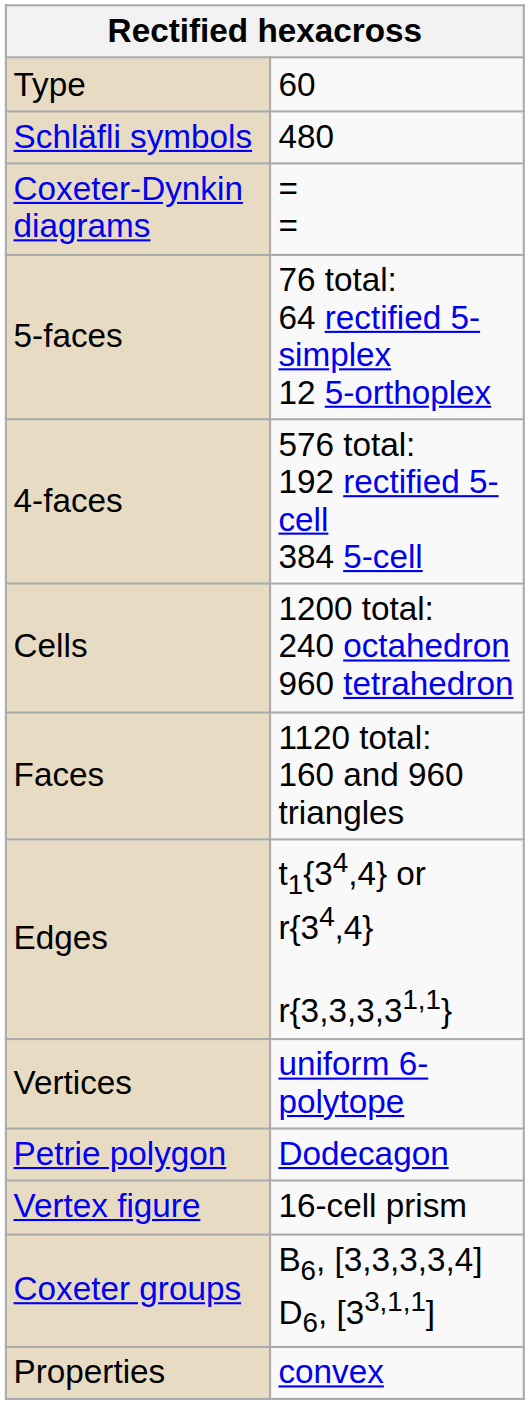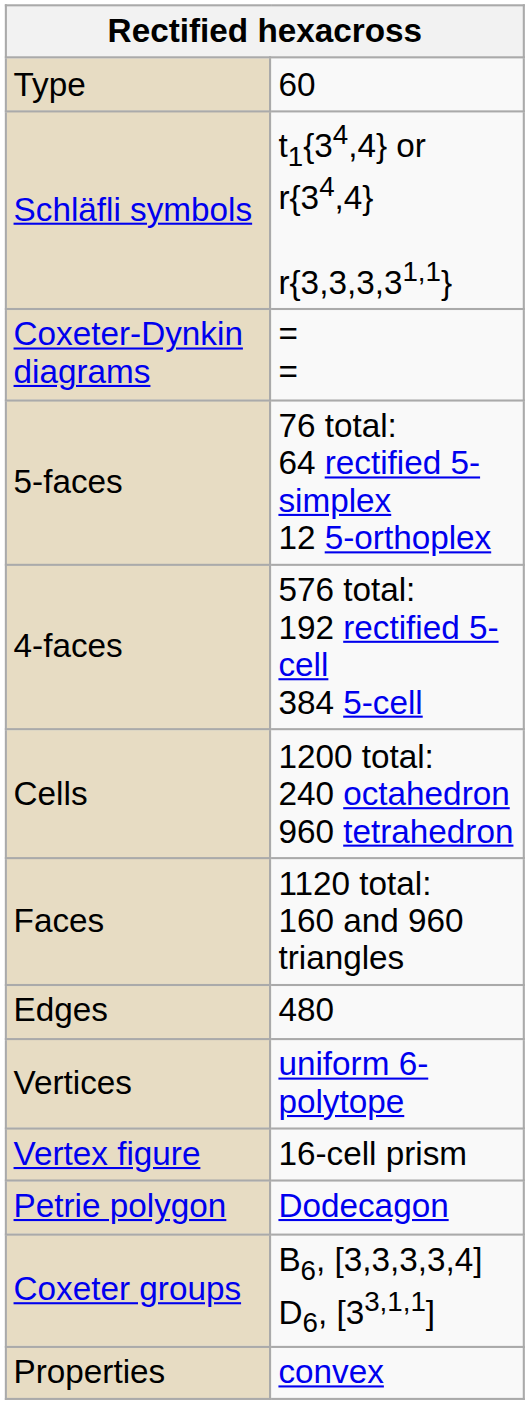 <table class="wikitable" align="right" style="margin-left:10px" width="250">
 <tr>
 <th bgcolor=#e7dcc3 colspan=2>Rectified hexacross</th>
 </tr>
 <tr>
 <td bgcolor=#e7dcc3>Type</td>
 <td>60</td>
 </tr>
 <tr>
 <td bgcolor=#e7dcc3><a href='#'>Schläfli symbols</a></td>
-<td>480</td>
+<td>t<sub>1</sub>{3<sup>4</sup>,4} or r{3<sup>4</sup>,4}<br><br>r{3,3,3,3<sup>1,1</sup>}</td>
 </tr>
 <tr>
 <td bgcolor=#e7dcc3><a href='#'>Coxeter-Dynkin diagrams</a></td>
 <td> = <br> = </td>
 </tr>
 <tr>
 <td bgcolor=#e7dcc3>5-faces</td>
 <td>76 total:<br>64 <a href='#'>rectified 5-simplex</a><br>12 <a href='#'>5-orthoplex</a></td>
 </tr>
 <tr>
 <td bgcolor=#e7dcc3>4-faces</td>
 <td>576 total:<br>192 <a href='#'>rectified 5-cell</a><br>384 <a href='#'>5-cell</a></td>
 </tr>
 <tr>
 <td bgcolor=#e7dcc3>Cells</td>
 <td>1200 total:<br>240 <a href='#'>octahedron</a><br>960 <a href='#'>tetrahedron</a></td>
 </tr>
 <tr>
 <td bgcolor=#e7dcc3>Faces</td>
 <td>1120 total:<br>160 and 960 triangles</td>
 </tr>
 <tr>
 <td bgcolor=#e7dcc3>Edges</td>
-<td>t<sub>1</sub>{3<sup>4</sup>,4} or r{3<sup>4</sup>,4}<br><br>r{3,3,3,3<sup>1,1</sup>}</td>
+<td>480</td>
 </tr>
 <tr>
 <td bgcolor=#e7dcc3>Vertices</td>
 <td><a href='#'>uniform 6-polytope</a></td>
 </tr>
 <tr>
+<td bgcolor=#e7dcc3><a href='#'>Vertex figure</a></td>
+<td>16-cell prism</td>
+</tr>
+<tr>
 <td bgcolor=#e7dcc3><a href='#'>Petrie polygon</a></td>
 <td><a href='#'>Dodecagon</a></td>
-</tr>
-<tr>
-<td bgcolor=#e7dcc3><a href='#'>Vertex figure</a></td>
-<td>16-cell prism</td>
 </tr>
 <tr>
 <td bgcolor=#e7dcc3><a href='#'>Coxeter groups</a></td>
 <td>B<sub>6</sub>, [3,3,3,3,4]<br>D<sub>6</sub>, [3<sup>3,1,1</sup>]</td>
 </tr>
 <tr>
 <td bgcolor=#e7dcc3>Properties</td>
 <td><a href='#'>convex</a></td>
 </tr>
 </table>
